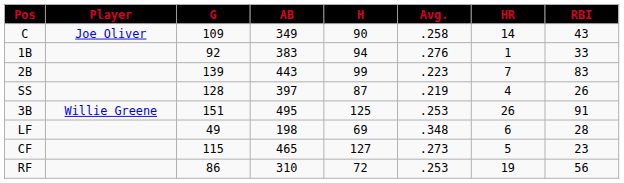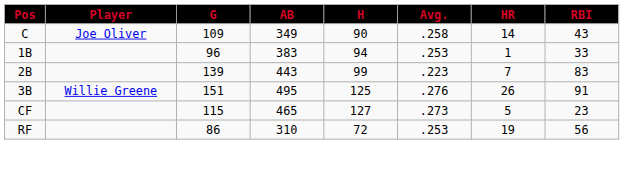 <table class="wikitable sortable">
 <tr>
 <th style="background:black; color:#d40026; width:5%;">Pos</th>
 <th style="background:black; color:#d40026; width:16%;">Player</th>
 <th style="background:black; color:#d40026; width:9%;">G</th>
 <th style="background:black; color:#d40026; width:9%;">AB</th>
 <th style="background:black; color:#d40026; width:9%;">H</th>
 <th style="background:black; color:#d40026; width:9%;">Avg.</th>
 <th style="background:black; color:#d40026; width:9%;">HR</th>
 <th style="background:black; color:#d40026; width:9%;">RBI</th>
 </tr>
 <tr style="text-align:center;">
 <td>C</td>
 <td><a href='#'>Joe Oliver</a></td>
 <td>109</td>
 <td>349</td>
 <td>90</td>
 <td>.258</td>
 <td>14</td>
 <td>43</td>
 </tr>
 <tr align=center>
 <td>1B</td>
 <td></td>
-<td>92</td>
+<td>96</td>
 <td>383</td>
 <td>94</td>
-<td>.276</td>
+<td>.253</td>
 <td>1</td>
 <td>33</td>
 </tr>
 <tr style="text-align:center;">
 <td>2B</td>
 <td></td>
 <td>139</td>
 <td>443</td>
 <td>99</td>
 <td>.223</td>
 <td>7</td>
 <td>83</td>
 </tr>
 <tr style="text-align:center;">
-<td>SS</td>
-<td></td>
-<td>128</td>
-<td>397</td>
-<td>87</td>
-<td>.219</td>
-<td>4</td>
-<td>26</td>
-</tr>
-<tr style="text-align:center;">
 <td>3B</td>
 <td><a href='#'>Willie Greene</a></td>
 <td>151</td>
 <td>495</td>
 <td>125</td>
-<td>.253</td>
+<td>.276</td>
 <td>26</td>
 <td>91</td>
-</tr>
-<tr align=center>
-<td>LF</td>
-<td></td>
-<td>49</td>
-<td>198</td>
-<td>69</td>
-<td>.348</td>
-<td>6</td>
-<td>28</td>
 </tr>
 <tr style="text-align:center;">
 <td>CF</td>
 <td></td>
 <td>115</td>
 <td>465</td>
 <td>127</td>
 <td>.273</td>
 <td>5</td>
 <td>23</td>
 </tr>
 <tr style="text-align:center;">
 <td>RF</td>
 <td></td>
 <td>86</td>
 <td>310</td>
 <td>72</td>
 <td>.253</td>
 <td>19</td>
 <td>56</td>
 </tr>
 </table>
